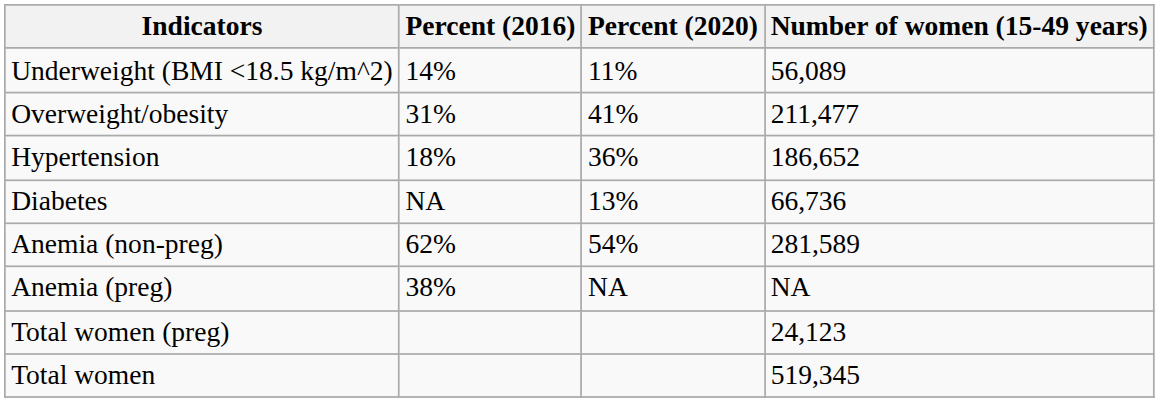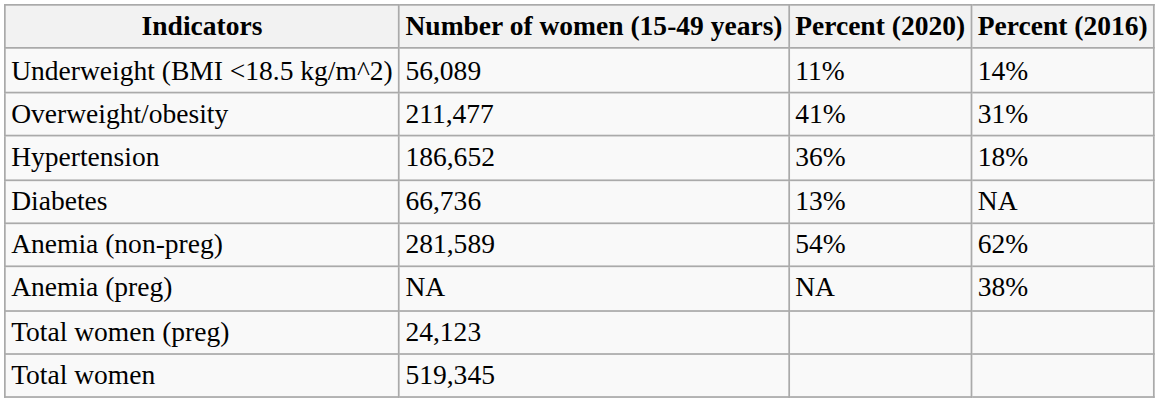 <table class="wikitable sortable">
 <tr>
 <th>Indicators</th>
+<th>Number of women (15-49 years)</th>
+<th>Percent (2020)</th>
 <th>Percent (2016)</th>
-<th>Percent (2020)</th>
-<th>Number of women (15-49 years)</th>
 </tr>
 <tr>
 <td>Underweight (BMI <18.5 kg/m^2)</td>
+<td>56,089</td>
+<td>11%</td>
 <td>14%</td>
-<td>11%</td>
-<td>56,089</td>
 </tr>
 <tr>
 <td>Overweight/obesity</td>
+<td>211,477</td>
+<td>41%</td>
 <td>31%</td>
-<td>41%</td>
-<td>211,477</td>
 </tr>
 <tr>
 <td>Hypertension</td>
+<td>186,652</td>
+<td>36%</td>
 <td>18%</td>
-<td>36%</td>
-<td>186,652</td>
 </tr>
 <tr>
 <td>Diabetes</td>
+<td>66,736</td>
+<td>13%</td>
 <td>NA</td>
-<td>13%</td>
-<td>66,736</td>
 </tr>
 <tr>
 <td>Anemia (non-preg)</td>
+<td>281,589</td>
+<td>54%</td>
 <td>62%</td>
-<td>54%</td>
-<td>281,589</td>
 </tr>
 <tr>
 <td>Anemia (preg)</td>
-<td>38%</td>
 <td>NA</td>
 <td>NA</td>
+<td>38%</td>
 </tr>
 <tr>
 <td>Total women (preg)</td>
+<td>24,123</td>
 <td></td>
 <td></td>
-<td>24,123</td>
 </tr>
 <tr>
 <td>Total women</td>
+<td>519,345</td>
 <td></td>
 <td></td>
-<td>519,345</td>
 </tr>
 </table>
